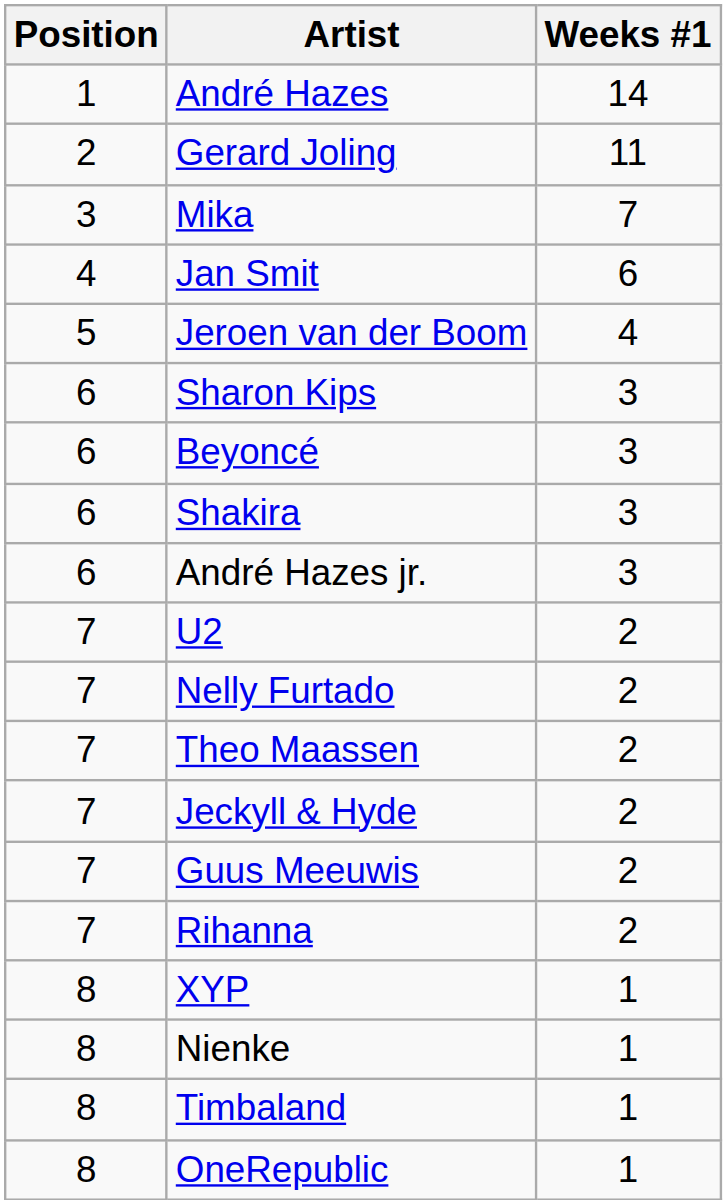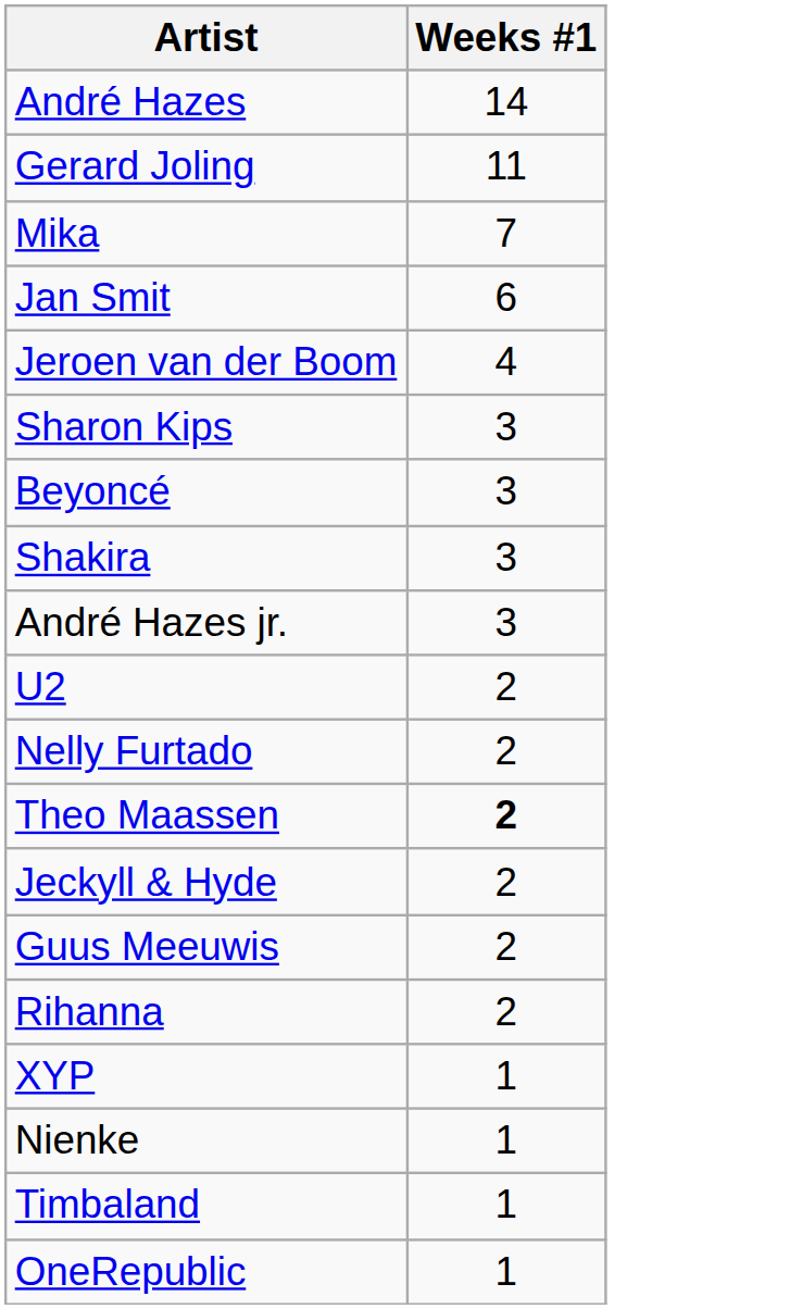 <table class="wikitable sortable" style="font-size:97%;">
 <tr>
-<th>Position</th>
 <th>Artist</th>
 <th>Weeks #1</th>
 </tr>
 <tr>
-<td align="center">1</td>
 <td><a href='#'>André Hazes</a></td>
 <td align="center">14</td>
 </tr>
 <tr>
-<td align="center">2</td>
 <td><a href='#'>Gerard Joling</a></td>
 <td align="center">11</td>
 </tr>
 <tr>
-<td align="center">3</td>
 <td><a href='#'>Mika</a></td>
 <td align="center">7</td>
 </tr>
 <tr>
-<td align="center">4</td>
 <td><a href='#'>Jan Smit</a></td>
 <td align="center">6</td>
 </tr>
 <tr>
-<td align="center">5</td>
 <td><a href='#'>Jeroen van der Boom</a></td>
 <td align="center">4</td>
 </tr>
 <tr>
-<td align="center">6</td>
 <td><a href='#'>Sharon Kips</a></td>
 <td align="center">3</td>
 </tr>
 <tr>
-<td align="center">6</td>
 <td><a href='#'>Beyoncé</a></td>
 <td align="center">3</td>
 </tr>
 <tr>
-<td align="center">6</td>
 <td><a href='#'>Shakira</a></td>
 <td align="center">3</td>
 </tr>
 <tr>
-<td align="center">6</td>
 <td>André Hazes jr.</td>
 <td align="center">3</td>
 </tr>
 <tr>
-<td align="center">7</td>
 <td><a href='#'>U2</a></td>
 <td align="center">2</td>
 </tr>
 <tr>
-<td align="center">7</td>
 <td><a href='#'>Nelly Furtado</a></td>
 <td align="center">2</td>
 </tr>
 <tr>
-<td align="center">7</td>
 <td><a href='#'>Theo Maassen</a></td>
-<td align="center">2</td>
+<td align="center"><strong>2</strong></td>
 </tr>
 <tr>
-<td align="center">7</td>
 <td><a href='#'>Jeckyll & Hyde</a></td>
 <td align="center">2</td>
 </tr>
 <tr>
-<td align="center">7</td>
 <td><a href='#'>Guus Meeuwis</a></td>
 <td align="center">2</td>
 </tr>
 <tr>
-<td align="center">7</td>
 <td><a href='#'>Rihanna</a></td>
 <td align="center">2</td>
 </tr>
 <tr>
-<td align="center">8</td>
 <td><a href='#'>XYP</a></td>
 <td align="center">1</td>
 </tr>
 <tr>
-<td align="center">8</td>
 <td>Nienke</td>
 <td align="center">1</td>
 </tr>
 <tr>
-<td align="center">8</td>
 <td><a href='#'>Timbaland</a></td>
 <td align="center">1</td>
 </tr>
 <tr>
-<td align="center">8</td>
 <td><a href='#'>OneRepublic</a></td>
 <td align="center">1</td>
 </tr>
 </table>
